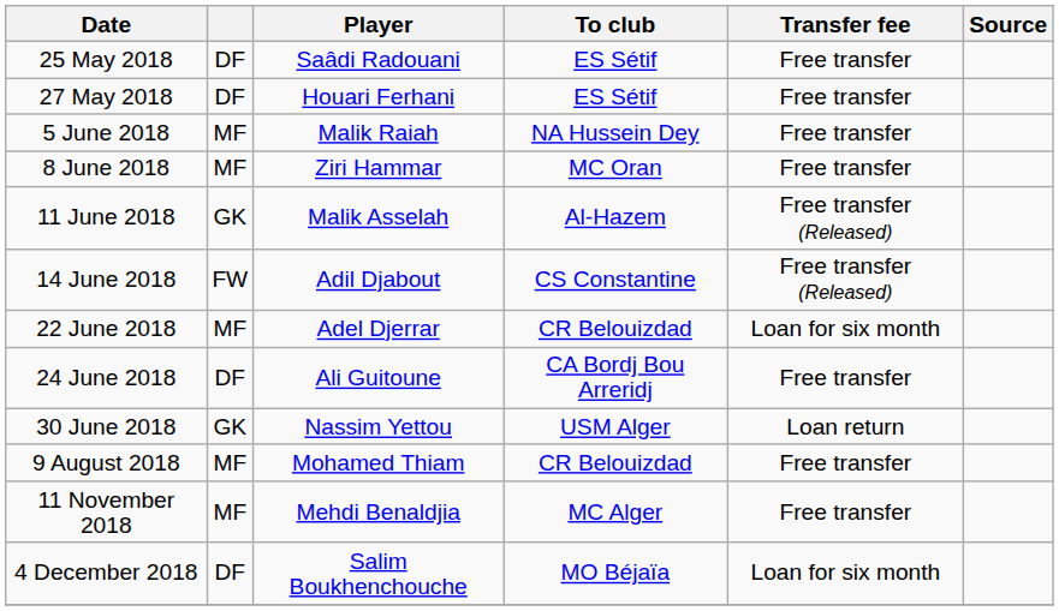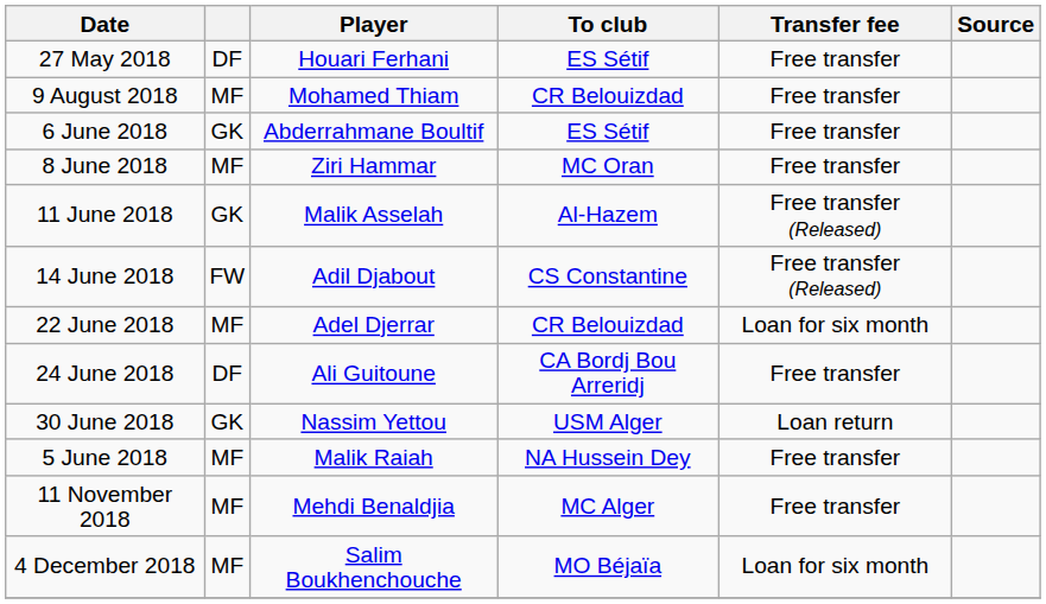 <table class="wikitable sortable" style="width:70%; text-align:center; font-size:85%; text-align:centre;">
 <tr>
 <th>Date</th>
 <th></th>
 <th>Player</th>
 <th>To club</th>
 <th>Transfer fee</th>
 <th>Source</th>
 </tr>
 <tr>
-<td>25 May 2018</td>
-<td>DF</td>
-<td> <a href='#'>Saâdi Radouani</a></td>
-<td><a href='#'>ES Sétif</a></td>
-<td>Free transfer</td>
-<td></td>
-</tr>
-<tr>
 <td>27 May 2018</td>
 <td>DF</td>
 <td> <a href='#'>Houari Ferhani</a></td>
 <td><a href='#'>ES Sétif</a></td>
 <td>Free transfer</td>
 <td></td>
 </tr>
 <tr>
-<td>5 June 2018</td>
+<td>9 August 2018</td>
 <td>MF</td>
-<td> <a href='#'>Malik Raiah</a></td>
-<td><a href='#'>NA Hussein Dey</a></td>
+<td> <a href='#'>Mohamed Thiam</a></td>
+<td><a href='#'>CR Belouizdad</a></td>
+<td>Free transfer</td>
+<td></td>
+</tr>
+<tr>
+<td>6 June 2018</td>
+<td>GK</td>
+<td> <a href='#'>Abderrahmane Boultif</a></td>
+<td><a href='#'>ES Sétif</a></td>
 <td>Free transfer</td>
 <td></td>
 </tr>
 <tr>
 <td>8 June 2018</td>
 <td>MF</td>
 <td> <a href='#'>Ziri Hammar</a></td>
 <td><a href='#'>MC Oran</a></td>
 <td>Free transfer</td>
 <td></td>
 </tr>
 <tr>
 <td>11 June 2018</td>
 <td>GK</td>
 <td> <a href='#'>Malik Asselah</a></td>
 <td> <a href='#'>Al-Hazem</a></td>
 <td>Free transfer <small><em>(Released)</em></small></td>
 <td></td>
 </tr>
 <tr>
 <td>14 June 2018</td>
 <td>FW</td>
 <td> <a href='#'>Adil Djabout</a></td>
 <td><a href='#'>CS Constantine</a></td>
 <td>Free transfer <small><em>(Released)</em></small></td>
 <td></td>
 </tr>
 <tr>
 <td>22 June 2018</td>
 <td>MF</td>
 <td> <a href='#'>Adel Djerrar</a></td>
 <td><a href='#'>CR Belouizdad</a></td>
 <td>Loan for six month</td>
 <td></td>
 </tr>
 <tr>
 <td>24 June 2018</td>
 <td>DF</td>
 <td> <a href='#'>Ali Guitoune</a></td>
 <td><a href='#'>CA Bordj Bou Arreridj</a></td>
 <td>Free transfer</td>
 <td></td>
 </tr>
 <tr>
 <td>30 June 2018</td>
 <td>GK</td>
 <td> <a href='#'>Nassim Yettou</a></td>
 <td><a href='#'>USM Alger</a></td>
 <td>Loan return</td>
 <td></td>
 </tr>
 <tr>
-<td>9 August 2018</td>
+<td>5 June 2018</td>
 <td>MF</td>
-<td> <a href='#'>Mohamed Thiam</a></td>
-<td><a href='#'>CR Belouizdad</a></td>
+<td> <a href='#'>Malik Raiah</a></td>
+<td><a href='#'>NA Hussein Dey</a></td>
 <td>Free transfer</td>
 <td></td>
 </tr>
 <tr>
 <td>11 November 2018</td>
 <td>MF</td>
 <td> <a href='#'>Mehdi Benaldjia</a></td>
 <td><a href='#'>MC Alger</a></td>
 <td>Free transfer</td>
 <td></td>
 </tr>
 <tr>
 <td>4 December 2018</td>
-<td>DF</td>
+<td>MF</td>
 <td> <a href='#'>Salim Boukhenchouche</a></td>
 <td><a href='#'>MO Béjaïa</a></td>
 <td>Loan for six month</td>
 <td></td>
 </tr>
 <tr>
 </tr>
 </table>
